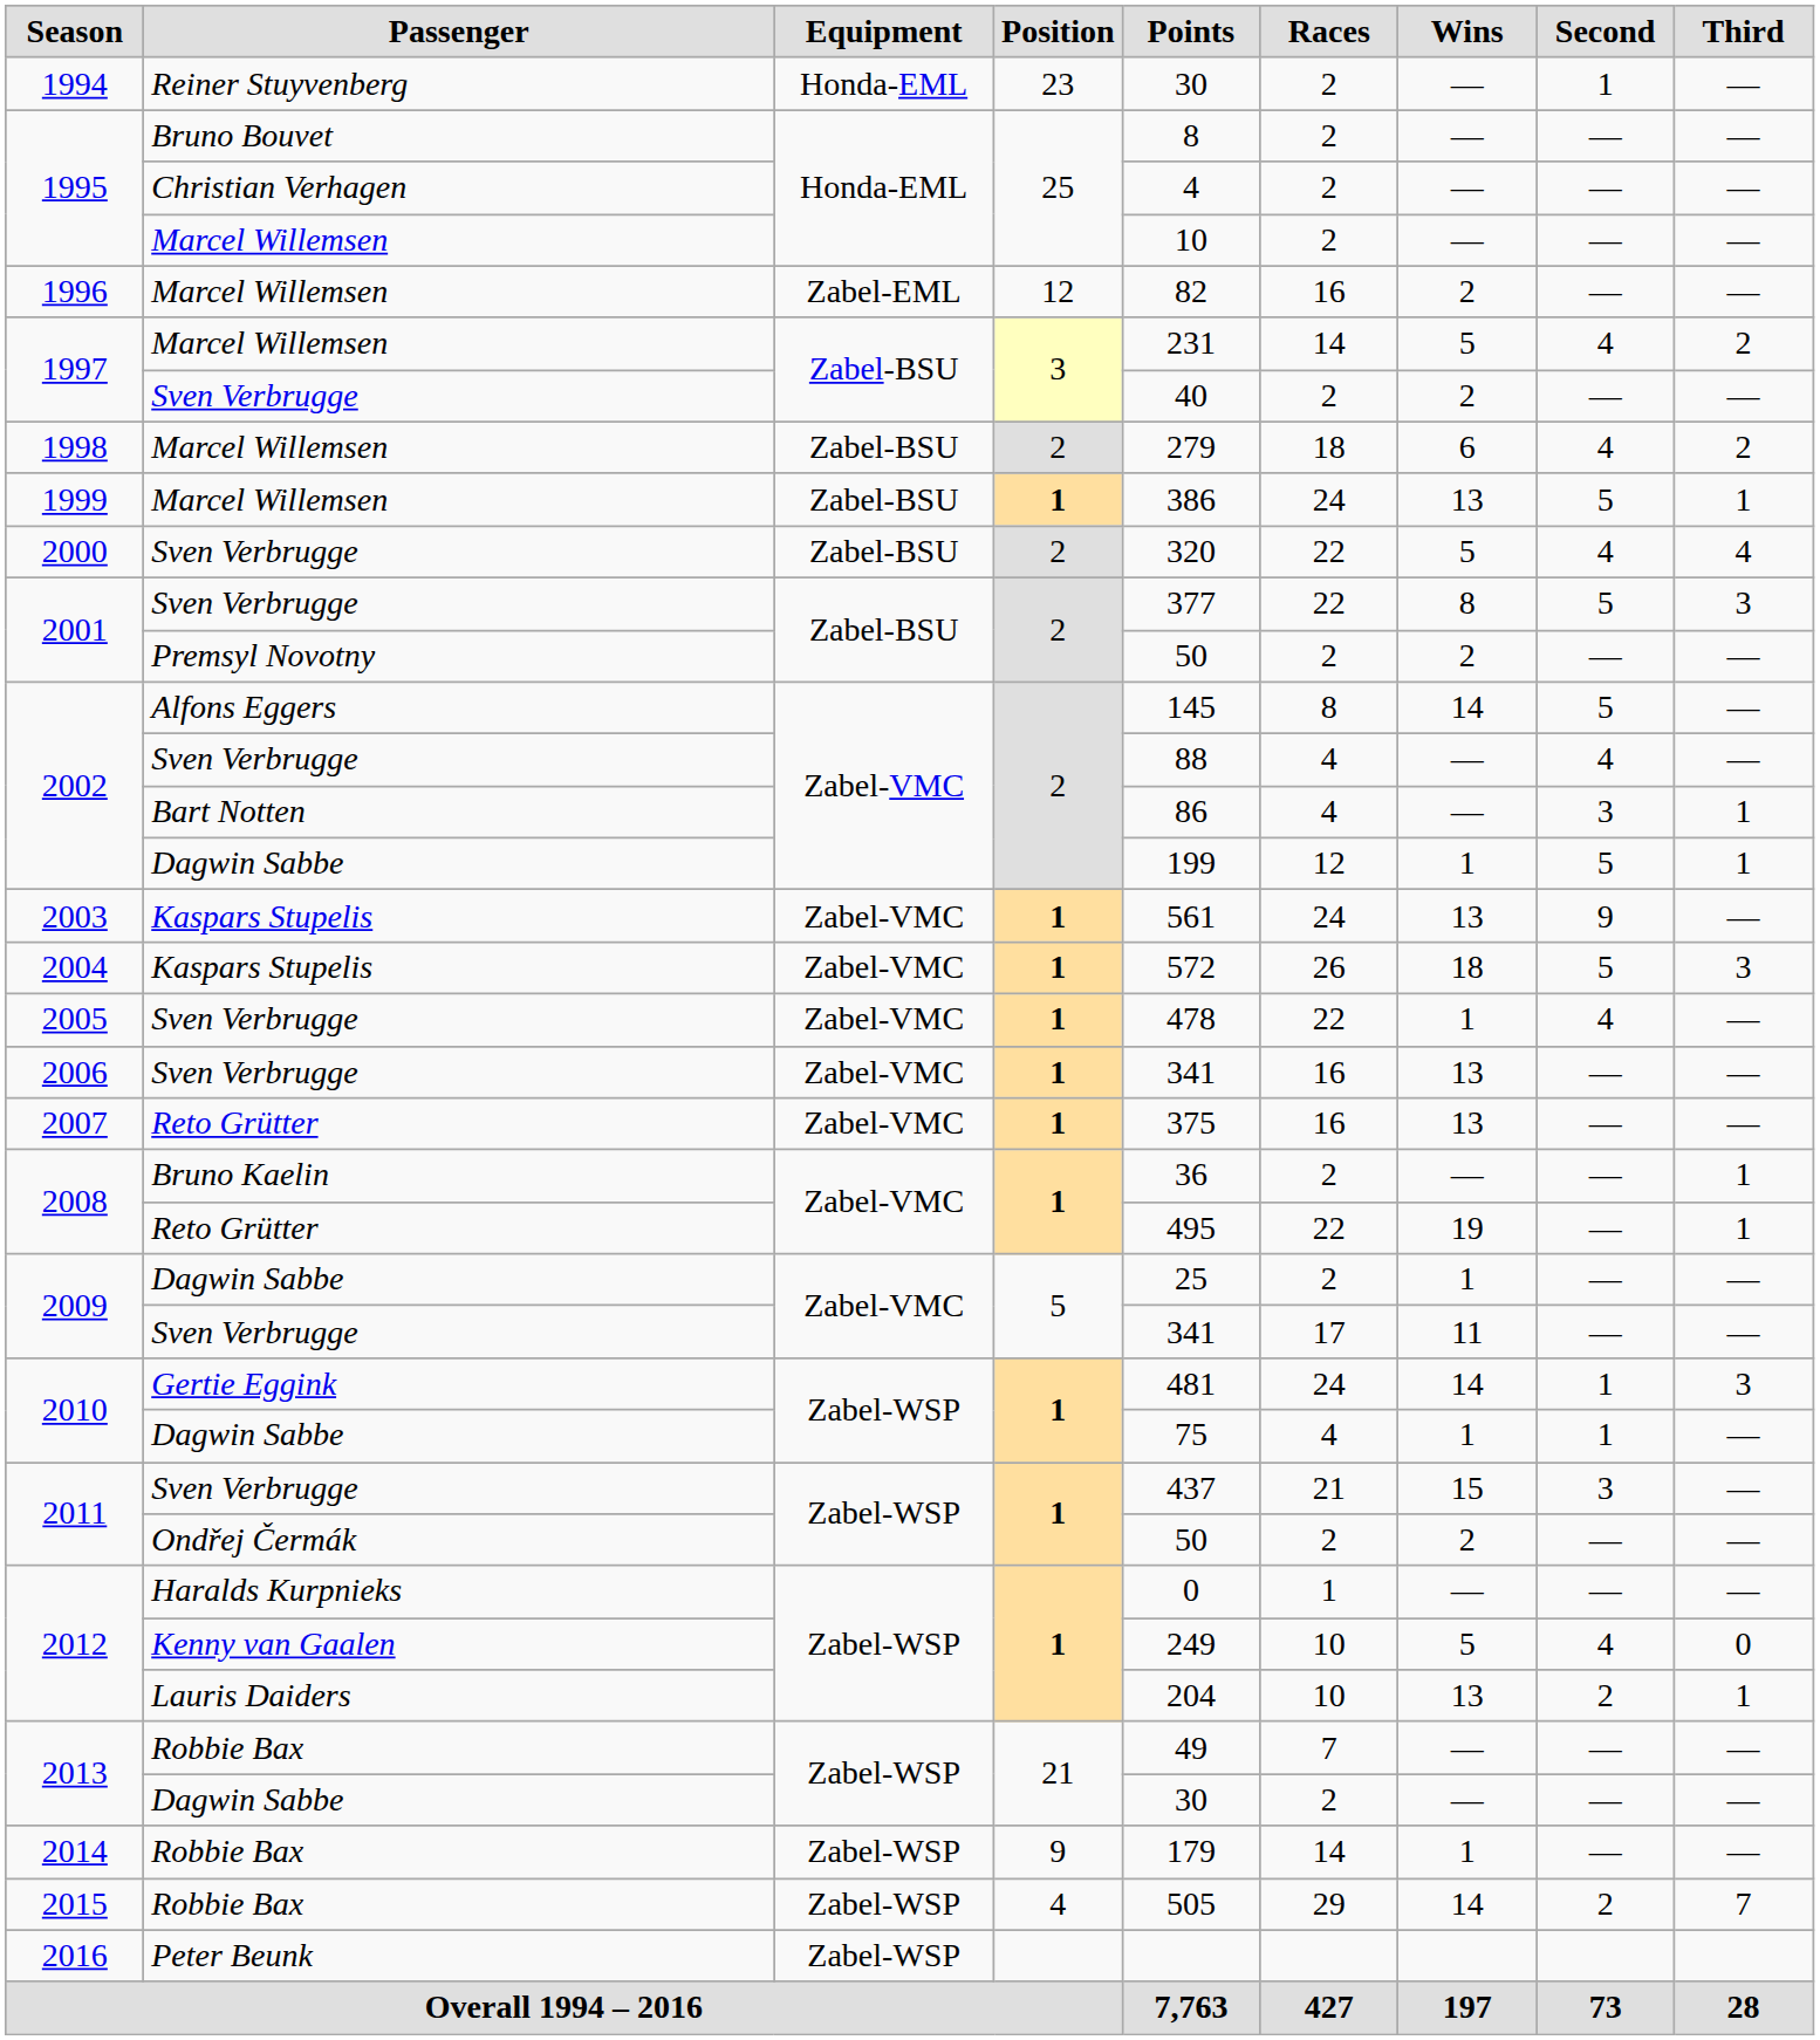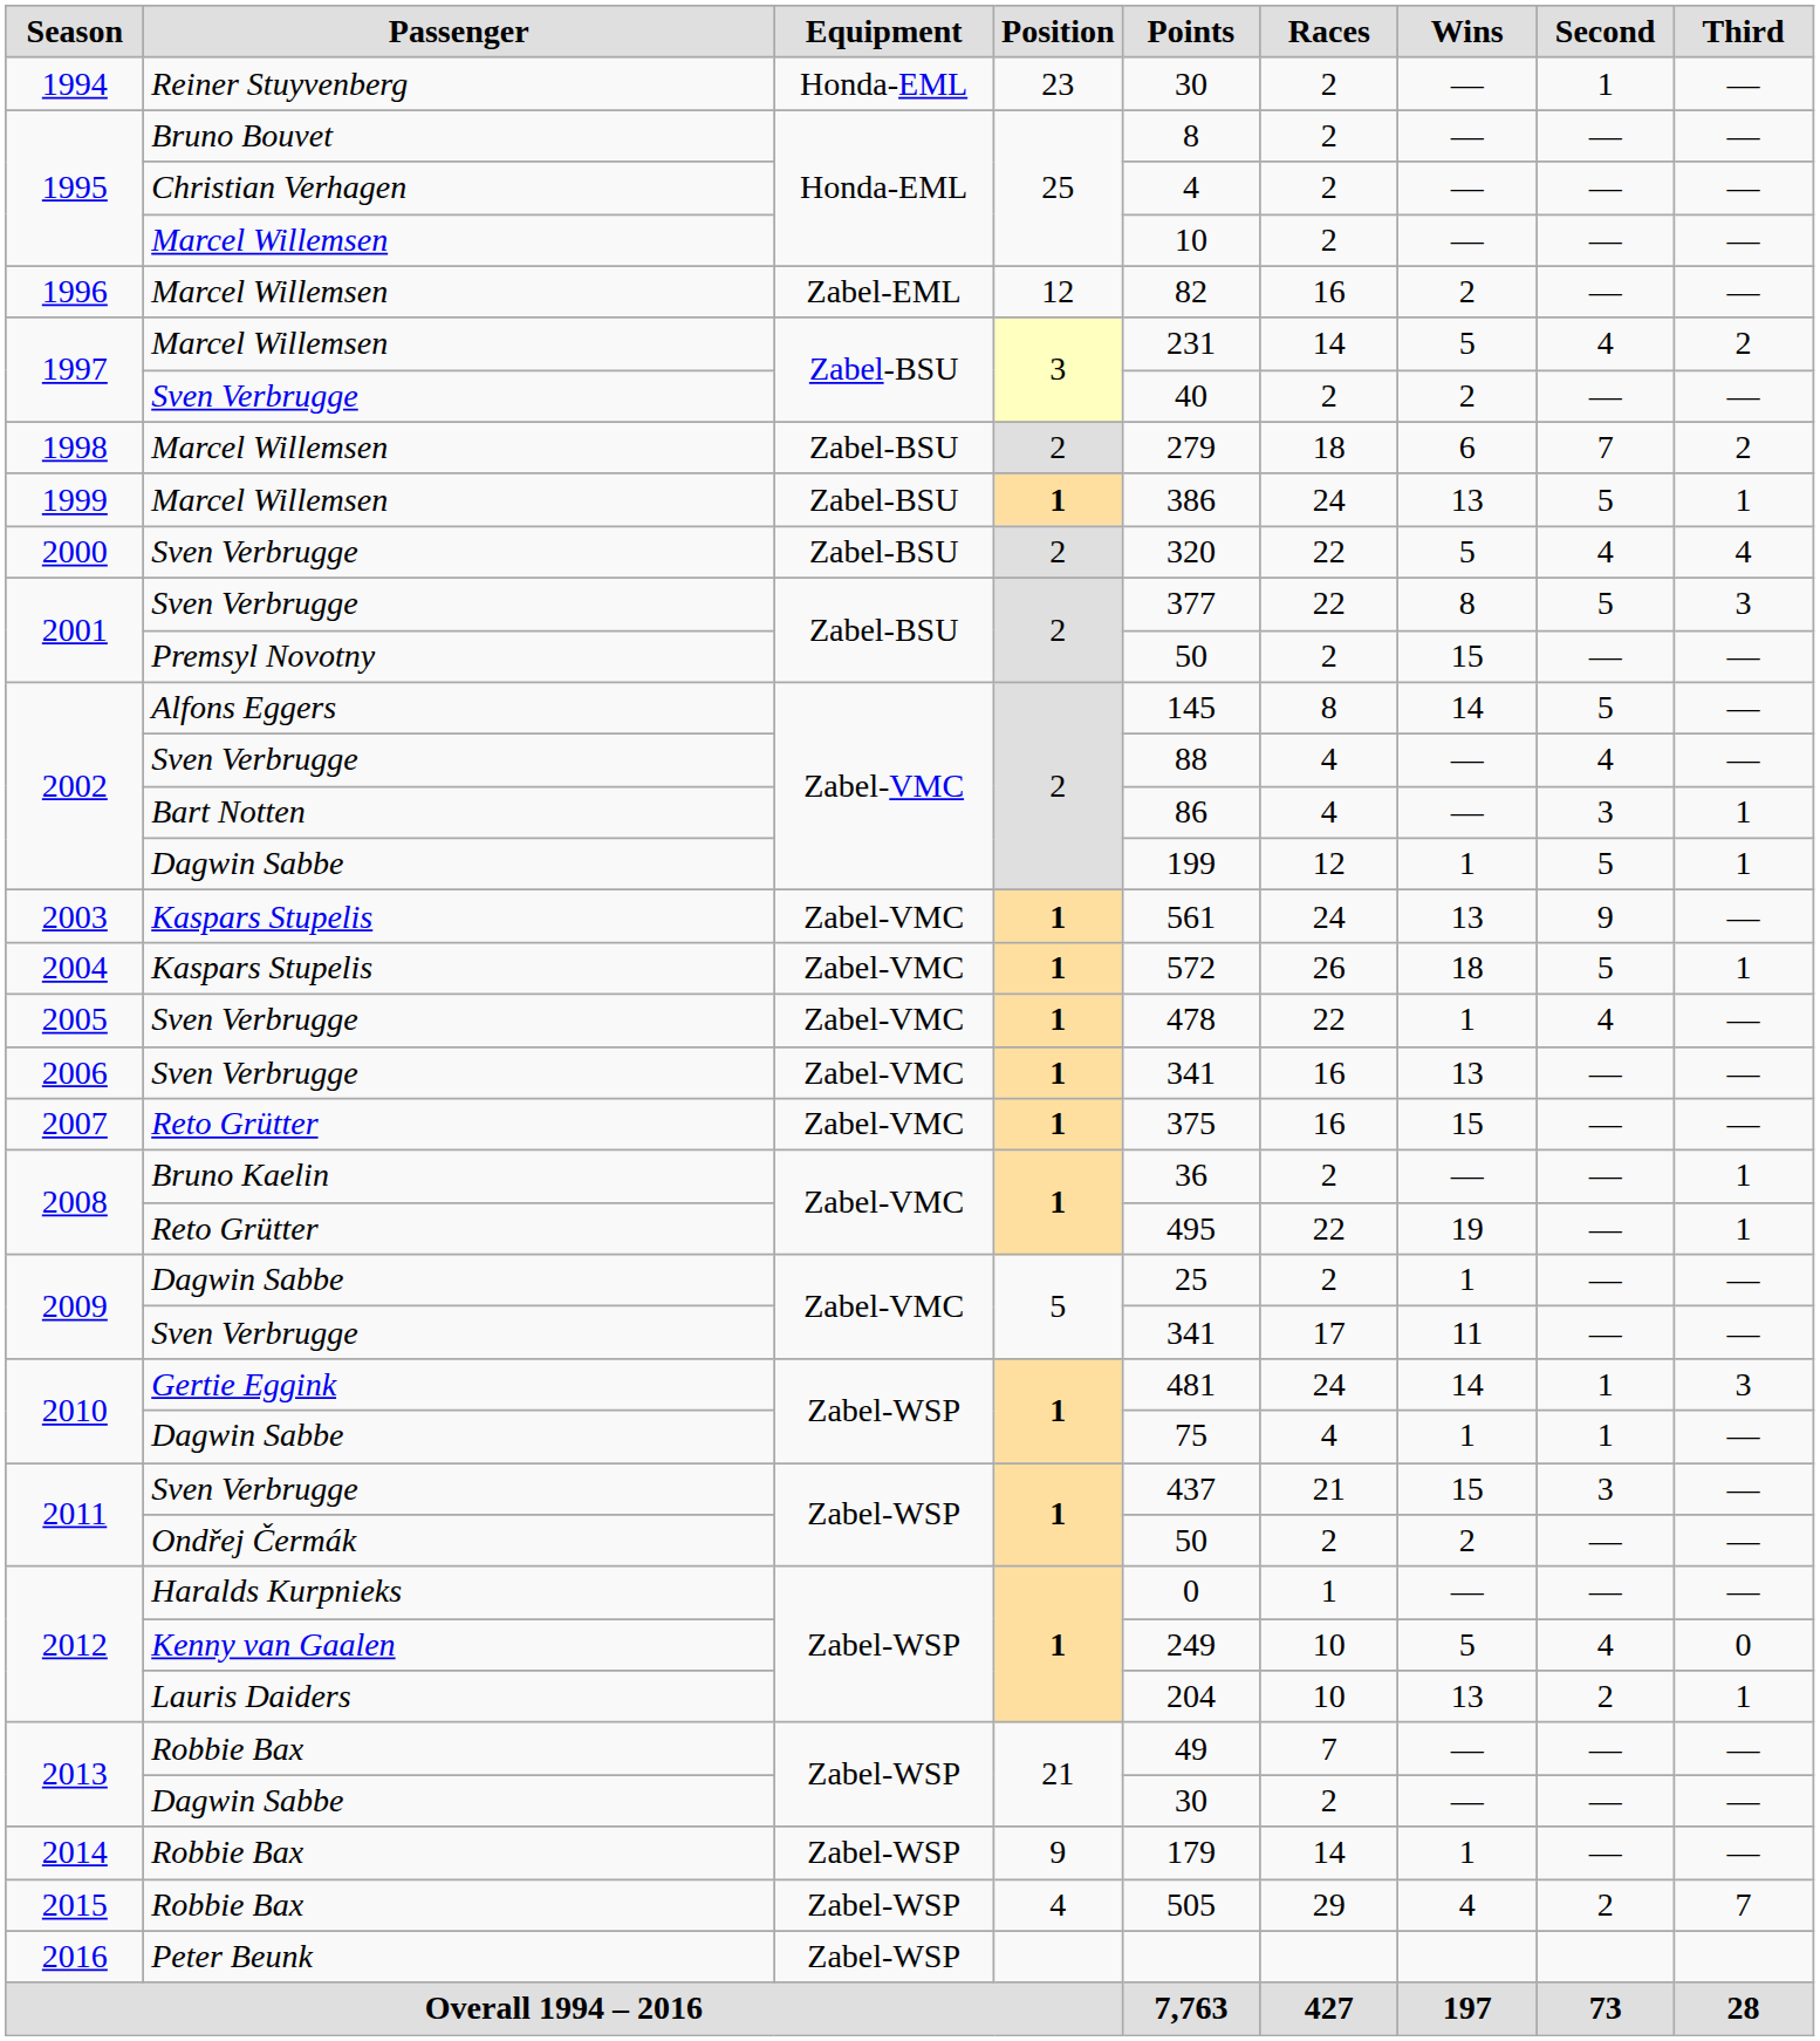 <table class="wikitable">
 <tr align="center" style="background:#dfdfdf;">
 <td width="60"><strong>Season</strong></td>
 <td width="300"><strong>Passenger</strong></td>
 <td width="100"><strong>Equipment</strong></td>
 <td width="30"><strong>Position</strong></td>
 <td width="60"><strong>Points</strong></td>
 <td width="60"><strong>Races</strong></td>
 <td width="60"><strong>Wins</strong></td>
 <td width="60"><strong>Second</strong></td>
 <td width="60"><strong>Third</strong></td>
 </tr>
 <tr align="center">
 <td><a href='#'>1994</a></td>
 <td align="left"> <em>Reiner Stuyvenberg</em></td>
 <td>Honda-<a href='#'>EML</a></td>
 <td>23</td>
 <td>30</td>
 <td>2</td>
 <td>—</td>
 <td>1</td>
 <td>—</td>
 </tr>
 <tr align="center">
 <td rowspan=3><a href='#'>1995</a></td>
 <td align="left"> <em>Bruno Bouvet</em></td>
 <td rowspan=3>Honda-EML</td>
 <td rowspan=3>25</td>
 <td>8</td>
 <td>2</td>
 <td>—</td>
 <td>—</td>
 <td>—</td>
 </tr>
 <tr align="center">
 <td align="left"> <em>Christian Verhagen</em></td>
 <td>4</td>
 <td>2</td>
 <td>—</td>
 <td>—</td>
 <td>—</td>
 </tr>
 <tr align="center">
 <td align="left"> <em><a href='#'>Marcel Willemsen</a></em></td>
 <td>10</td>
 <td>2</td>
 <td>—</td>
 <td>—</td>
 <td>—</td>
 </tr>
 <tr align="center">
 <td><a href='#'>1996</a></td>
 <td align="left"> <em>Marcel Willemsen</em></td>
 <td>Zabel-EML</td>
 <td>12</td>
 <td>82</td>
 <td>16</td>
 <td>2</td>
 <td>—</td>
 <td>—</td>
 </tr>
 <tr align="center">
 <td rowspan=2><a href='#'>1997</a></td>
 <td align="left"> <em>Marcel Willemsen</em></td>
 <td rowspan=2><a href='#'>Zabel</a>-BSU</td>
 <td rowspan=2 style="background:#ffffbf;">3</td>
 <td>231</td>
 <td>14</td>
 <td>5</td>
 <td>4</td>
 <td>2</td>
 </tr>
 <tr align="center">
 <td align="left"> <em><a href='#'>Sven Verbrugge</a></em></td>
 <td>40</td>
 <td>2</td>
 <td>2</td>
 <td>—</td>
 <td>—</td>
 </tr>
 <tr align="center">
 <td><a href='#'>1998</a></td>
 <td align="left"> <em>Marcel Willemsen</em></td>
 <td>Zabel-BSU</td>
 <td style="background:#dfdfdf;">2</td>
 <td>279</td>
 <td>18</td>
 <td>6</td>
-<td>4</td>
+<td>7</td>
 <td>2</td>
 </tr>
 <tr align="center">
 <td><a href='#'>1999</a></td>
 <td align="left"> <em>Marcel Willemsen</em></td>
 <td>Zabel-BSU</td>
 <td style="background:#ffdf9f;"><strong>1</strong></td>
 <td>386</td>
 <td>24</td>
 <td>13</td>
 <td>5</td>
 <td>1</td>
 </tr>
 <tr align="center">
 <td><a href='#'>2000</a></td>
 <td align="left"> <em>Sven Verbrugge</em></td>
 <td>Zabel-BSU</td>
 <td style="background:#dfdfdf;">2</td>
 <td>320</td>
 <td>22</td>
 <td>5</td>
 <td>4</td>
 <td>4</td>
 </tr>
 <tr align="center">
 <td rowspan=2><a href='#'>2001</a></td>
 <td align="left"> <em>Sven Verbrugge</em></td>
 <td rowspan=2>Zabel-BSU</td>
 <td rowspan=2 style="background:#dfdfdf;">2</td>
 <td>377</td>
 <td>22</td>
 <td>8</td>
 <td>5</td>
 <td>3</td>
 </tr>
 <tr align="center">
 <td align="left"> <em>Premsyl Novotny</em></td>
 <td>50</td>
 <td>2</td>
-<td>2</td>
+<td>15</td>
 <td>—</td>
 <td>—</td>
 </tr>
 <tr align="center">
 <td rowspan=4><a href='#'>2002</a></td>
 <td align="left"> <em>Alfons Eggers</em></td>
 <td rowspan=4>Zabel-<a href='#'>VMC</a></td>
 <td rowspan=4 style="background:#dfdfdf;">2</td>
 <td>145</td>
 <td>8</td>
 <td>14</td>
 <td>5</td>
 <td>—</td>
 </tr>
 <tr align="center">
 <td align="left"> <em>Sven Verbrugge</em></td>
 <td>88</td>
 <td>4</td>
 <td>—</td>
 <td>4</td>
 <td>—</td>
 </tr>
 <tr align="center">
 <td align="left"> <em>Bart Notten</em></td>
 <td>86</td>
 <td>4</td>
 <td>—</td>
 <td>3</td>
 <td>1</td>
 </tr>
 <tr align="center">
 <td align="left"> <em>Dagwin Sabbe</em></td>
 <td>199</td>
 <td>12</td>
 <td>1</td>
 <td>5</td>
 <td>1</td>
 </tr>
 <tr align="center">
 <td><a href='#'>2003</a></td>
 <td align="left"> <em><a href='#'>Kaspars Stupelis</a></em></td>
 <td>Zabel-VMC</td>
 <td style="background:#ffdf9f;"><strong>1</strong></td>
 <td>561</td>
 <td>24</td>
 <td>13</td>
 <td>9</td>
 <td>—</td>
 </tr>
 <tr align="center">
 <td><a href='#'>2004</a></td>
 <td align="left"> <em>Kaspars Stupelis</em></td>
 <td>Zabel-VMC</td>
 <td style="background:#ffdf9f;"><strong>1</strong></td>
 <td>572</td>
 <td>26</td>
 <td>18</td>
 <td>5</td>
-<td>3</td>
+<td>1</td>
 </tr>
 <tr align="center">
 <td><a href='#'>2005</a></td>
 <td align="left"> <em>Sven Verbrugge</em></td>
 <td>Zabel-VMC</td>
 <td style="background:#ffdf9f;"><strong>1</strong></td>
 <td>478</td>
 <td>22</td>
 <td>1</td>
 <td>4</td>
 <td>—</td>
 </tr>
 <tr align="center">
 <td><a href='#'>2006</a></td>
 <td align="left"> <em>Sven Verbrugge</em></td>
 <td>Zabel-VMC</td>
 <td style="background:#ffdf9f;"><strong>1</strong></td>
 <td>341</td>
 <td>16</td>
 <td>13</td>
 <td>—</td>
 <td>—</td>
 </tr>
 <tr align="center">
 <td><a href='#'>2007</a></td>
 <td align="left"> <em><a href='#'>Reto Grütter</a></em></td>
 <td>Zabel-VMC</td>
 <td style="background:#ffdf9f;"><strong>1</strong></td>
 <td>375</td>
 <td>16</td>
-<td>13</td>
+<td>15</td>
 <td>—</td>
 <td>—</td>
 </tr>
 <tr align="center">
 <td rowspan=2><a href='#'>2008</a></td>
 <td align="left"> <em>Bruno Kaelin</em></td>
 <td rowspan=2>Zabel-VMC</td>
 <td rowspan=2 style="background:#ffdf9f;"><strong>1</strong></td>
 <td>36</td>
 <td>2</td>
 <td>—</td>
 <td>—</td>
 <td>1</td>
 </tr>
 <tr align="center">
 <td align="left"> <em>Reto Grütter</em></td>
 <td>495</td>
 <td>22</td>
 <td>19</td>
 <td>—</td>
 <td>1</td>
 </tr>
 <tr align="center">
 <td rowspan=2><a href='#'>2009</a></td>
 <td align="left"> <em>Dagwin Sabbe</em></td>
 <td rowspan=2>Zabel-VMC</td>
 <td rowspan=2>5</td>
 <td>25</td>
 <td>2</td>
 <td>1</td>
 <td>—</td>
 <td>—</td>
 </tr>
 <tr align="center">
 <td align="left"> <em>Sven Verbrugge</em></td>
 <td>341</td>
 <td>17</td>
 <td>11</td>
 <td>—</td>
 <td>—</td>
 </tr>
 <tr align="center">
 <td rowspan=2><a href='#'>2010</a></td>
 <td align="left"> <em><a href='#'>Gertie Eggink</a></em></td>
 <td rowspan=2>Zabel-WSP</td>
 <td rowspan=2 style="background:#ffdf9f;"><strong>1</strong></td>
 <td>481</td>
 <td>24</td>
 <td>14</td>
 <td>1</td>
 <td>3</td>
 </tr>
 <tr align="center">
 <td align="left"> <em>Dagwin Sabbe</em></td>
 <td>75</td>
 <td>4</td>
 <td>1</td>
 <td>1</td>
 <td>—</td>
 </tr>
 <tr align="center">
 <td rowspan=2><a href='#'>2011</a></td>
 <td align="left"> <em>Sven Verbrugge</em></td>
 <td rowspan=2>Zabel-WSP</td>
 <td rowspan=2 style="background:#ffdf9f;"><strong>1</strong></td>
 <td>437</td>
 <td>21</td>
 <td>15</td>
 <td>3</td>
 <td>—</td>
 </tr>
 <tr align="center">
 <td align="left"> <em>Ondřej Čermák</em></td>
 <td>50</td>
 <td>2</td>
 <td>2</td>
 <td>—</td>
 <td>—</td>
 </tr>
 <tr align="center">
 <td rowspan=3><a href='#'>2012</a></td>
 <td align="left"> <em>Haralds Kurpnieks</em></td>
 <td rowspan=3>Zabel-WSP</td>
 <td rowspan=3 style="background:#ffdf9f;"><strong>1</strong></td>
 <td>0</td>
 <td>1</td>
 <td>—</td>
 <td>—</td>
 <td>—</td>
 </tr>
 <tr align="center">
 <td align="left"> <em><a href='#'>Kenny van Gaalen</a></em></td>
 <td>249</td>
 <td>10</td>
 <td>5</td>
 <td>4</td>
 <td>0</td>
 </tr>
 <tr align="center">
 <td align="left"> <em>Lauris Daiders</em></td>
 <td>204</td>
 <td>10</td>
 <td>13</td>
 <td>2</td>
 <td>1</td>
 </tr>
 <tr align="center">
 <td rowspan=2><a href='#'>2013</a></td>
 <td align="left"> <em>Robbie Bax</em></td>
 <td rowspan=2>Zabel-WSP</td>
 <td rowspan=2>21</td>
 <td>49</td>
 <td>7</td>
 <td>—</td>
 <td>—</td>
 <td>—</td>
 </tr>
 <tr align="center">
 <td align="left"> <em>Dagwin Sabbe</em></td>
 <td>30</td>
 <td>2</td>
 <td>—</td>
 <td>—</td>
 <td>—</td>
 </tr>
 <tr align="center">
 <td><a href='#'>2014</a></td>
 <td align="left"> <em>Robbie Bax</em></td>
 <td>Zabel-WSP</td>
 <td>9</td>
 <td>179</td>
 <td>14</td>
 <td>1</td>
 <td>—</td>
 <td>—</td>
 </tr>
 <tr align="center">
 <td><a href='#'>2015</a></td>
 <td align="left"> <em>Robbie Bax</em></td>
 <td>Zabel-WSP</td>
 <td>4</td>
 <td>505</td>
 <td>29</td>
-<td>14</td>
+<td>4</td>
 <td>2</td>
 <td>7</td>
 </tr>
 <tr align="center">
 <td><a href='#'>2016</a></td>
 <td align="left"> <em>Peter Beunk</em></td>
 <td>Zabel-WSP</td>
 <td></td>
 <td></td>
 <td></td>
 <td></td>
 <td></td>
 <td></td>
 </tr>
 <tr align="center" style="background:#dfdfdf;">
 <td align="center" colspan=4><strong>Overall 1994 – 2016</strong></td>
 <td><strong>7,763</strong></td>
 <td><strong>427</strong></td>
 <td><strong>197</strong></td>
 <td><strong>73</strong></td>
 <td><strong>28</strong></td>
 </tr>
 </table>
